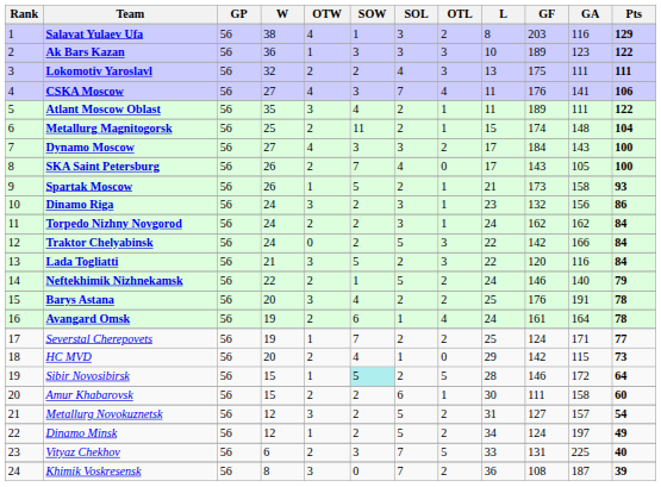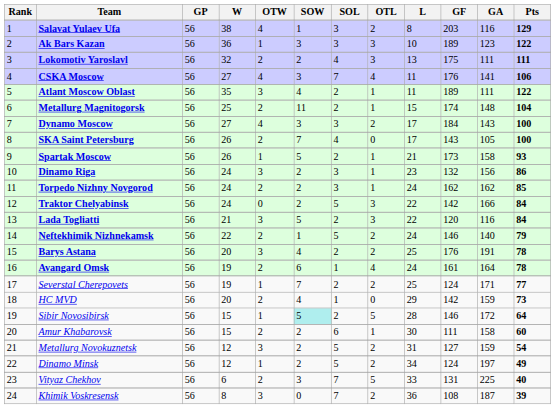 <table class="wikitable sortable">
 <tr>
 <th bgcolor="#DDDDFF" width="2%">Rank</th>
 <th bgcolor="#DDDDFF" width="20%">Team</th>
 <th bgcolor="#DDDDFF" width="5%">GP</th>
 <th bgcolor="#DDDDFF" width="5%">W</th>
 <th bgcolor="#DDDDFF" width="5%">OTW</th>
 <th bgcolor="#DDDDFF" width="5%">SOW</th>
 <th bgcolor="#DDDDFF" width="5%">SOL</th>
 <th bgcolor="#DDDDFF" width="5%">OTL</th>
 <th bgcolor="#DDDDFF" width="5%">L</th>
 <th bgcolor="#DDDDFF" width="5%">GF</th>
 <th bgcolor="#DDDDFF" width="5%">GA</th>
 <th bgcolor="#DDDDFF" width="5%">Pts</th>
 </tr>
 <tr>
 </tr>
 <tr style="background:#ccf;">
 <td style="text-align:left;">1</td>
 <td> <strong><a href='#'>Salavat Yulaev Ufa</a></strong></td>
 <td>56</td>
 <td>38</td>
 <td>4</td>
 <td>1</td>
 <td>3</td>
 <td>2</td>
 <td>8</td>
 <td>203</td>
 <td>116</td>
 <td><strong>129</strong></td>
 </tr>
 <tr>
 </tr>
 <tr style="background:#ccf;">
 <td style="text-align:left;">2</td>
 <td> <strong><a href='#'>Ak Bars Kazan</a></strong></td>
 <td>56</td>
 <td>36</td>
 <td>1</td>
 <td>3</td>
 <td>3</td>
 <td>3</td>
 <td>10</td>
 <td>189</td>
 <td>123</td>
 <td><strong>122</strong></td>
 </tr>
 <tr>
 </tr>
 <tr style="background:#ccf;">
 <td style="text-align:left;">3</td>
 <td> <strong><a href='#'>Lokomotiv Yaroslavl</a></strong></td>
 <td>56</td>
 <td>32</td>
 <td>2</td>
 <td>2</td>
 <td>4</td>
 <td>3</td>
 <td>13</td>
 <td>175</td>
 <td>111</td>
 <td><strong>111</strong></td>
 </tr>
 <tr>
 </tr>
 <tr style="background:#ccf;">
 <td style="text-align:left;">4</td>
 <td> <strong><a href='#'>CSKA Moscow</a></strong></td>
 <td>56</td>
 <td>27</td>
 <td>4</td>
 <td>3</td>
 <td>7</td>
 <td>4</td>
 <td>11</td>
 <td>176</td>
 <td>141</td>
 <td><strong>106</strong></td>
 </tr>
 <tr>
 </tr>
 <tr bgcolor="#DDFFDD">
 <td style="text-align:left;">5</td>
 <td> <strong><a href='#'>Atlant Moscow Oblast</a></strong></td>
 <td>56</td>
 <td>35</td>
 <td>3</td>
 <td>4</td>
 <td>2</td>
 <td>1</td>
 <td>11</td>
 <td>189</td>
 <td>111</td>
 <td><strong>122</strong></td>
 </tr>
 <tr>
 </tr>
 <tr bgcolor="#DDFFDD">
 <td style="text-align:left;">6</td>
 <td> <strong><a href='#'>Metallurg Magnitogorsk</a></strong></td>
 <td>56</td>
 <td>25</td>
 <td>2</td>
 <td>11</td>
 <td>2</td>
 <td>1</td>
 <td>15</td>
 <td>174</td>
 <td>148</td>
 <td><strong>104</strong></td>
 </tr>
 <tr>
 </tr>
 <tr bgcolor="#DDFFDD">
 <td style="text-align:left;">7</td>
 <td> <strong><a href='#'>Dynamo Moscow</a></strong></td>
 <td>56</td>
 <td>27</td>
 <td>4</td>
 <td>3</td>
 <td>3</td>
 <td>2</td>
 <td>17</td>
 <td>184</td>
 <td>143</td>
 <td><strong>100</strong></td>
 </tr>
 <tr>
 </tr>
 <tr bgcolor="#DDFFDD">
 <td style="text-align:left;">8</td>
 <td> <strong><a href='#'>SKA Saint Petersburg</a></strong></td>
 <td>56</td>
 <td>26</td>
 <td>2</td>
 <td>7</td>
 <td>4</td>
 <td>0</td>
 <td>17</td>
 <td>143</td>
 <td>105</td>
 <td><strong>100</strong></td>
 </tr>
 <tr>
 </tr>
 <tr bgcolor="#DDFFDD">
 <td style="text-align:left;">9</td>
 <td> <strong><a href='#'>Spartak Moscow</a></strong></td>
 <td>56</td>
 <td>26</td>
 <td>1</td>
 <td>5</td>
 <td>2</td>
 <td>1</td>
 <td>21</td>
 <td>173</td>
 <td>158</td>
 <td><strong>93</strong></td>
 </tr>
 <tr>
 </tr>
 <tr bgcolor="#DDFFDD">
 <td style="text-align:left;">10</td>
 <td> <strong><a href='#'>Dinamo Riga</a></strong></td>
 <td>56</td>
 <td>24</td>
 <td>3</td>
 <td>2</td>
 <td>3</td>
 <td>1</td>
 <td>23</td>
 <td>132</td>
 <td>156</td>
 <td><strong>86</strong></td>
 </tr>
 <tr>
 </tr>
 <tr bgcolor="#DDFFDD">
 <td style="text-align:left;">11</td>
 <td> <strong><a href='#'>Torpedo Nizhny Novgorod</a></strong></td>
 <td>56</td>
 <td>24</td>
 <td>2</td>
 <td>2</td>
 <td>3</td>
 <td>1</td>
 <td>24</td>
 <td>162</td>
 <td>162</td>
-<td><strong>84</strong></td>
+<td><strong>85</strong></td>
 </tr>
 <tr>
 </tr>
 <tr bgcolor="#DDFFDD">
 <td style="text-align:left;">12</td>
 <td> <strong><a href='#'>Traktor Chelyabinsk</a></strong></td>
 <td>56</td>
 <td>24</td>
 <td>0</td>
 <td>2</td>
 <td>5</td>
 <td>3</td>
 <td>22</td>
 <td>142</td>
 <td>166</td>
 <td><strong>84</strong></td>
 </tr>
 <tr>
 </tr>
 <tr bgcolor="#DDFFDD">
 <td style="text-align:left;">13</td>
 <td> <strong><a href='#'>Lada Togliatti</a></strong></td>
 <td>56</td>
 <td>21</td>
 <td>3</td>
 <td>5</td>
 <td>2</td>
 <td>3</td>
 <td>22</td>
 <td>120</td>
 <td>116</td>
 <td><strong>84</strong></td>
 </tr>
 <tr>
 </tr>
 <tr bgcolor="#DDFFDD">
 <td style="text-align:left;">14</td>
 <td> <strong><a href='#'>Neftekhimik Nizhnekamsk</a></strong></td>
 <td>56</td>
 <td>22</td>
 <td>2</td>
 <td>1</td>
 <td>5</td>
 <td>2</td>
 <td>24</td>
 <td>146</td>
 <td>140</td>
 <td><strong>79</strong></td>
 </tr>
 <tr>
 </tr>
 <tr bgcolor="#DDFFDD">
 <td style="text-align:left;">15</td>
 <td> <strong><a href='#'>Barys Astana</a></strong></td>
 <td>56</td>
 <td>20</td>
 <td>3</td>
 <td>4</td>
 <td>2</td>
 <td>2</td>
 <td>25</td>
 <td>176</td>
 <td>191</td>
 <td><strong>78</strong></td>
 </tr>
 <tr>
 </tr>
 <tr bgcolor="#DDFFDD">
 <td style="text-align:left;">16</td>
 <td> <strong><a href='#'>Avangard Omsk</a></strong></td>
 <td>56</td>
 <td>19</td>
 <td>2</td>
 <td>6</td>
 <td>1</td>
 <td>4</td>
 <td>24</td>
 <td>161</td>
 <td>164</td>
 <td><strong>78</strong></td>
 </tr>
 <tr>
 </tr>
 <tr>
 <td style="text-align:left;">17</td>
 <td> <em><a href='#'>Severstal Cherepovets</a></em></td>
 <td>56</td>
 <td>19</td>
 <td>1</td>
 <td>7</td>
 <td>2</td>
 <td>2</td>
 <td>25</td>
 <td>124</td>
 <td>171</td>
 <td><strong>77</strong></td>
 </tr>
 <tr>
 <td style="text-align:left;">18</td>
 <td> <em><a href='#'>HC MVD</a></em></td>
 <td>56</td>
 <td>20</td>
 <td>2</td>
 <td>4</td>
 <td>1</td>
 <td>0</td>
 <td>29</td>
 <td>142</td>
-<td>115</td>
+<td>159</td>
 <td><strong>73</strong></td>
 </tr>
 <tr>
 <td style="text-align:left;">19</td>
 <td> <em><a href='#'>Sibir Novosibirsk</a></em></td>
 <td>56</td>
 <td>15</td>
 <td>1</td>
 <td style="background: paleturquoise;">5</td>
 <td>2</td>
 <td>5</td>
 <td>28</td>
 <td>146</td>
 <td>172</td>
 <td><strong>64</strong></td>
 </tr>
 <tr>
 </tr>
 <tr>
 <td style="text-align:left;">20</td>
 <td> <em><a href='#'>Amur Khabarovsk</a></em></td>
 <td>56</td>
 <td>15</td>
 <td>2</td>
 <td>2</td>
 <td>6</td>
 <td>1</td>
 <td>30</td>
 <td>111</td>
 <td>158</td>
 <td><strong>60</strong></td>
 </tr>
 <tr>
 </tr>
 <tr>
 <td style="text-align:left;">21</td>
 <td> <em><a href='#'>Metallurg Novokuznetsk</a></em></td>
 <td>56</td>
 <td>12</td>
 <td>3</td>
 <td>2</td>
 <td>5</td>
 <td>2</td>
 <td>31</td>
 <td>127</td>
-<td>157</td>
+<td>159</td>
 <td><strong>54</strong></td>
 </tr>
 <tr>
 </tr>
 <tr>
 <td style="text-align:left;">22</td>
 <td> <em><a href='#'>Dinamo Minsk</a></em></td>
 <td>56</td>
 <td>12</td>
 <td>1</td>
 <td>2</td>
 <td>5</td>
 <td>2</td>
 <td>34</td>
 <td>124</td>
 <td>197</td>
 <td><strong>49</strong></td>
 </tr>
 <tr>
 </tr>
 <tr>
 <td style="text-align:left;">23</td>
 <td> <em><a href='#'>Vityaz Chekhov</a></em></td>
 <td>56</td>
 <td>6</td>
 <td>2</td>
 <td>3</td>
 <td>7</td>
 <td>5</td>
 <td>33</td>
 <td>131</td>
 <td>225</td>
 <td><strong>40</strong></td>
 </tr>
 <tr>
 </tr>
 <tr>
 <td style="text-align:left;">24</td>
 <td> <em><a href='#'>Khimik Voskresensk</a></em></td>
 <td>56</td>
 <td>8</td>
 <td>3</td>
 <td>0</td>
 <td>7</td>
 <td>2</td>
 <td>36</td>
 <td>108</td>
 <td>187</td>
 <td><strong>39</strong></td>
 </tr>
 </table>
